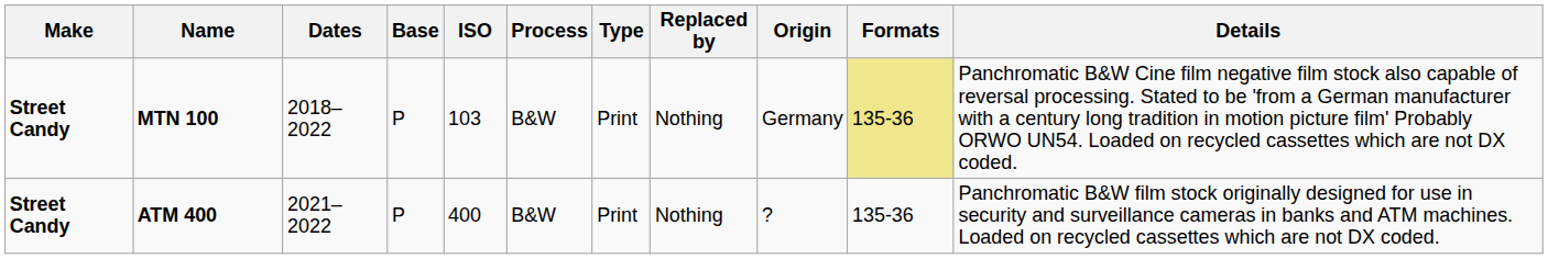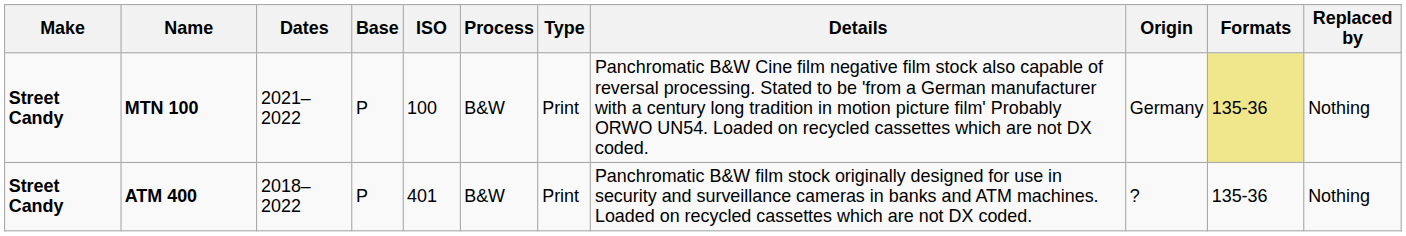 <table class="wikitable">
 <tr>
 <th scope="col" style="width: 100px;">Make</th>
 <th scope="col" style="width: 120px;">Name</th>
 <th scope="col" style="width: 80px;">Dates</th>
 <th scope="col" style="width: 30px;">Base</th>
 <th scope="col" style="width: 45px;">ISO</th>
 <th scope="col" style="width: 40px;">Process</th>
 <th scope="col" style="width: 40px;">Type</th>
-<th scope="col" style="width: 80px;">Replaced by</th>
+<th scope="col" style="width: 500px;">Details</th>
 <th scope="col" style="width: 60px;">Origin</th>
 <th scope="col" style="width: 80px;">Formats</th>
-<th scope="col" style="width: 500px;">Details</th>
+<th scope="col" style="width: 80px;">Replaced by</th>
 </tr>
 <tr>
 <td><strong>Street Candy</strong></td>
 <td><strong>MTN 100</strong></td>
-<td>2018–2022</td>
+<td>2021–2022</td>
 <td>P</td>
-<td>103</td>
+<td>100</td>
 <td>B&W</td>
 <td>Print</td>
-<td>Nothing</td>
+<td>Panchromatic B&W Cine film negative film stock also capable of reversal processing. Stated to be 'from a German manufacturer with a century long tradition in motion picture film' Probably ORWO UN54. Loaded on recycled cassettes which are not DX coded.</td>
 <td>Germany</td>
 <td style="background: khaki;">135-36</td>
-<td>Panchromatic B&W Cine film negative film stock also capable of reversal processing. Stated to be 'from a German manufacturer with a century long tradition in motion picture film' Probably ORWO UN54. Loaded on recycled cassettes which are not DX coded.</td>
+<td>Nothing</td>
 </tr>
 <tr>
 <td><strong>Street Candy</strong></td>
 <td><strong>ATM 400</strong></td>
-<td>2021–2022</td>
+<td>2018–2022</td>
 <td>P</td>
-<td>400</td>
+<td>401</td>
 <td>B&W</td>
 <td>Print</td>
-<td>Nothing</td>
+<td>Panchromatic B&W film stock originally designed for use in security and surveillance cameras in banks and ATM machines. Loaded on recycled cassettes which are not DX coded.</td>
 <td>?</td>
 <td>135-36</td>
-<td>Panchromatic B&W film stock originally designed for use in security and surveillance cameras in banks and ATM machines. Loaded on recycled cassettes which are not DX coded.</td>
+<td>Nothing</td>
 </tr>
 </table>
